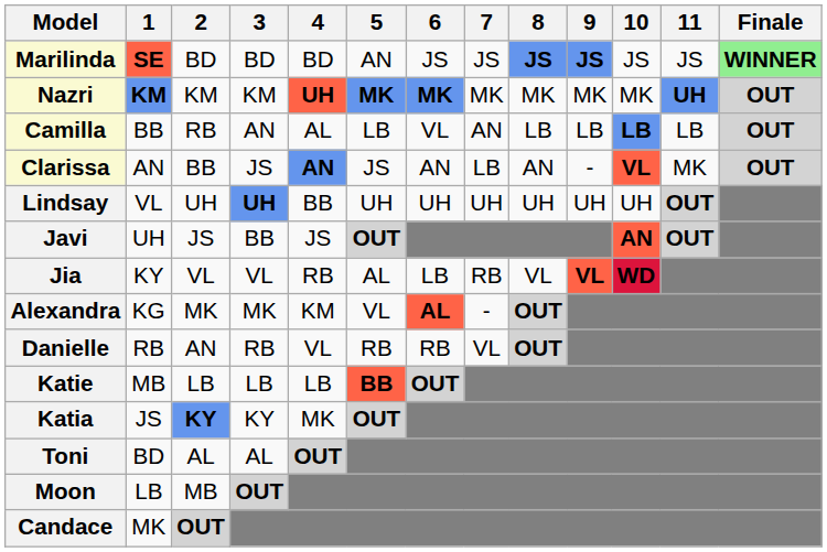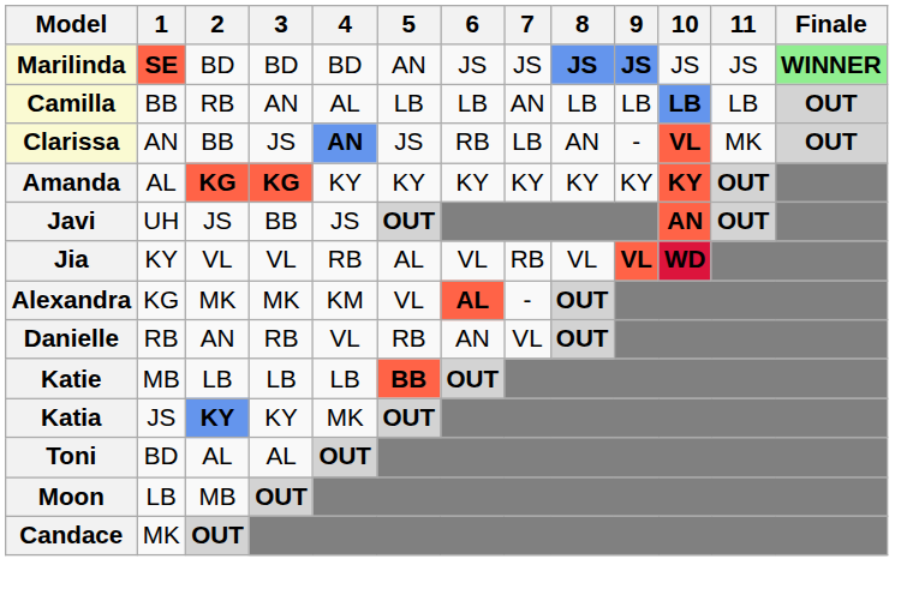 <table class="wikitable" style="text-align:center">
 <tr>
 <th>Model</th>
 <th>1</th>
 <th>2</th>
 <th>3</th>
 <th>4</th>
 <th>5</th>
 <th>6</th>
 <th>7</th>
 <th>8</th>
 <th>9</th>
 <th>10</th>
 <th>11</th>
 <th>Finale</th>
 </tr>
 <tr>
 <th style="background:#FAFAD2;">Marilinda</th>
 <td style="background:tomato;"><strong>SE</strong></td>
 <td>BD</td>
 <td>BD</td>
 <td>BD</td>
 <td>AN</td>
 <td>JS</td>
 <td>JS</td>
 <td style="background:cornflowerblue;"><strong>JS</strong></td>
 <td style="background:cornflowerblue;"><strong>JS</strong></td>
 <td>JS</td>
 <td>JS</td>
 <td style="background:lightgreen;"><strong>WINNER</strong></td>
 </tr>
 <tr>
-<th style="background:#FAFAD2;">Nazri</th>
-<td style="background:cornflowerblue;"><strong>KM</strong></td>
-<td>KM</td>
-<td>KM</td>
-<td style="background:tomato;"><strong>UH</strong></td>
-<td style="background:cornflowerblue;"><strong>MK</strong></td>
-<td style="background:cornflowerblue;"><strong>MK</strong></td>
-<td>MK</td>
-<td>MK</td>
-<td>MK</td>
-<td>MK</td>
-<td style="background:cornflowerblue;"><strong>UH</strong></td>
-<td style="background:lightgrey;"><strong>OUT</strong></td>
-</tr>
-<tr>
 <th style="background:#FAFAD2;">Camilla</th>
 <td>BB</td>
 <td>RB</td>
 <td>AN</td>
 <td>AL</td>
 <td>LB</td>
-<td>VL</td>
+<td>LB</td>
 <td>AN</td>
 <td>LB</td>
 <td>LB</td>
 <td style="background:cornflowerblue;"><strong>LB</strong></td>
 <td>LB</td>
 <td style="background:lightgrey;"><strong>OUT</strong></td>
 </tr>
 <tr>
 <th style="background:#FAFAD2;">Clarissa</th>
 <td>AN</td>
 <td>BB</td>
 <td>JS</td>
 <td style="background:cornflowerblue;"><strong>AN</strong></td>
 <td>JS</td>
-<td>AN</td>
+<td>RB</td>
 <td>LB</td>
 <td>AN</td>
 <td>-</td>
 <td style="background:tomato;"><strong>VL</strong></td>
 <td>MK</td>
 <td style="background:lightgrey;"><strong>OUT</strong></td>
 </tr>
 <tr>
-<th>Lindsay</th>
-<td>VL</td>
-<td>UH</td>
-<td style="background:cornflowerblue;"><strong>UH</strong></td>
-<td>BB</td>
-<td>UH</td>
-<td>UH</td>
-<td>UH</td>
-<td>UH</td>
-<td>UH</td>
-<td>UH</td>
+<th>Amanda</th>
+<td>AL</td>
+<td style="background:tomato;"><strong>KG</strong></td>
+<td style="background:tomato;"><strong>KG</strong></td>
+<td>KY</td>
+<td>KY</td>
+<td>KY</td>
+<td>KY</td>
+<td>KY</td>
+<td>KY</td>
+<td style="background:tomato;"><strong>KY</strong></td>
 <td style="background:lightgrey;"><strong>OUT</strong></td>
 <td style="background:gray;" colspan=1></td>
 </tr>
 <tr>
 <th>Javi</th>
 <td>UH</td>
 <td>JS</td>
 <td>BB</td>
 <td>JS</td>
 <td style="background:lightgrey;"><strong>OUT</strong></td>
 <td style="background:gray;" colspan=4></td>
 <td style="background:tomato;"><strong>AN</strong></td>
 <td style="background:lightgrey;"><strong>OUT</strong></td>
 <td style="background:gray;" colspan=1></td>
 </tr>
 <tr>
 <th>Jia</th>
 <td>KY</td>
 <td>VL</td>
 <td>VL</td>
 <td>RB</td>
 <td>AL</td>
-<td>LB</td>
+<td>VL</td>
 <td>RB</td>
 <td>VL</td>
 <td style="background:tomato;"><strong>VL</strong></td>
 <td style="background:crimson;"><strong>WD</strong></td>
 <td style="background:gray;" colspan=2></td>
 </tr>
 <tr>
 <th>Alexandra</th>
 <td>KG</td>
 <td>MK</td>
 <td>MK</td>
 <td>KM</td>
 <td>VL</td>
 <td style="background:tomato;"><strong>AL</strong></td>
 <td>-</td>
 <td style="background:lightgrey;"><strong>OUT</strong></td>
 <td style="background:gray;" colspan=4></td>
 </tr>
 <tr>
 <th>Danielle</th>
 <td>RB</td>
 <td>AN</td>
 <td>RB</td>
 <td>VL</td>
 <td>RB</td>
-<td>RB</td>
+<td>AN</td>
 <td>VL</td>
 <td style="background:lightgrey;"><strong>OUT</strong></td>
 <td style="background:gray;" colspan=4></td>
 </tr>
 <tr>
 <th>Katie</th>
 <td>MB</td>
 <td>LB</td>
 <td>LB</td>
 <td>LB</td>
 <td style="background:tomato;"><strong>BB</strong></td>
 <td style="background:lightgrey;"><strong>OUT</strong></td>
 <td style="background:gray;" colspan=6></td>
 </tr>
 <tr>
 <th>Katia</th>
 <td>JS</td>
 <td style="background:cornflowerblue;"><strong>KY</strong></td>
 <td>KY</td>
 <td>MK</td>
 <td style="background:lightgrey;"><strong>OUT</strong></td>
 <td style="background:gray;" colspan=7></td>
 </tr>
 <tr>
 <th>Toni</th>
 <td>BD</td>
 <td>AL</td>
 <td>AL</td>
 <td style="background:lightgrey;"><strong>OUT</strong></td>
 <td style="background:gray;" colspan=8></td>
 </tr>
 <tr>
 <th>Moon</th>
 <td>LB</td>
 <td>MB</td>
 <td style="background:lightgrey;"><strong>OUT</strong></td>
 <td style="background:gray;" colspan=9></td>
 </tr>
 <tr>
 <th>Candace</th>
 <td>MK</td>
 <td style="background:lightgrey;"><strong>OUT</strong></td>
 <td style="background:gray;" colspan=10></td>
 </tr>
 </table>
